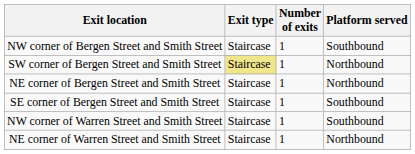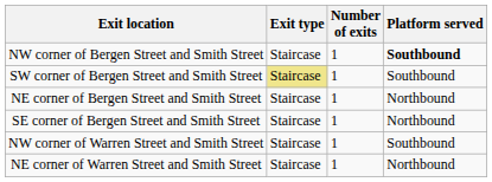 <table class="wikitable">
 <tr>
 <th>Exit location</th>
 <th>Exit type</th>
 <th width=50px>Number of exits</th>
 <th>Platform served</th>
 </tr>
 <tr>
 <td align="center">NW corner of Bergen Street and Smith Street</td>
 <td>Staircase</td>
 <td>1</td>
-<td>Southbound</td>
+<td><strong>Southbound</strong></td>
 </tr>
 <tr>
 <td align="center">SW corner of Bergen Street and Smith Street</td>
 <td style="background: khaki;">Staircase</td>
 <td>1</td>
-<td>Northbound</td>
+<td>Southbound</td>
 </tr>
 <tr>
 <td align="center">NE corner of Bergen Street and Smith Street</td>
 <td>Staircase</td>
 <td>1</td>
 <td>Northbound</td>
 </tr>
 <tr>
 <td align="center">SE corner of Bergen Street and Smith Street</td>
 <td>Staircase</td>
 <td>1</td>
-<td>Southbound</td>
+<td>Northbound</td>
 </tr>
 <tr>
 <td align="center">NW corner of Warren Street and Smith Street</td>
 <td>Staircase</td>
 <td>1</td>
 <td>Southbound</td>
 </tr>
 <tr>
 <td align="center">NE corner of Warren Street and Smith Street</td>
 <td>Staircase</td>
 <td>1</td>
 <td>Northbound</td>
 </tr>
 </table>
